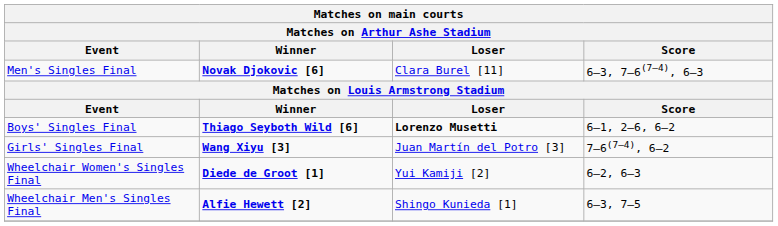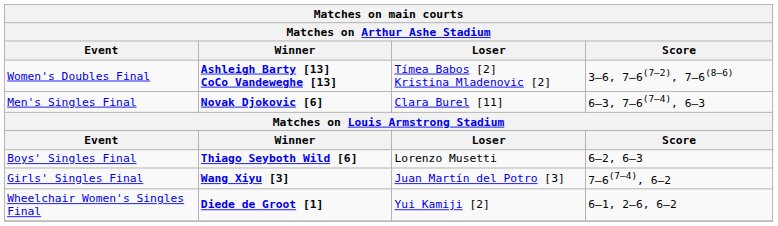 <table class="wikitable" style="margin:auto;">
 <tr>
 <th colspan="4" style="white-space:nowrap;">Matches on main courts</th>
 </tr>
 <tr>
 <th colspan="4"><strong>Matches on <a href='#'>Arthur Ashe Stadium</a></strong></th>
 </tr>
 <tr>
 <th width=250>Event</th>
 <th width=250>Winner</th>
 <th width=250>Loser</th>
 <th width=250>Score</th>
+</tr>
+<tr>
+<td><a href='#'>Women's Doubles Final</a></td>
+<td> <strong><a href='#'>Ashleigh Barty</a> [13]</strong> <br>  <strong><a href='#'>CoCo Vandeweghe</a> [13]</strong></td>
+<td> <a href='#'>Tímea Babos</a> [2] <br>  <a href='#'>Kristina Mladenovic</a> [2]</td>
+<td>3–6, 7–6<sup>(7–2)</sup>, 7–6<sup>(8–6)</sup></td>
 </tr>
 <tr>
 <td><a href='#'>Men's Singles Final</a></td>
 <td> <strong><a href='#'>Novak Djokovic</a> [6]</strong></td>
 <td> <a href='#'>Clara Burel</a> [11]</td>
 <td>6–3, 7–6<sup>(7–4)</sup>, 6–3</td>
 </tr>
 <tr>
 <th colspan="4"><strong>Matches on <a href='#'>Louis Armstrong Stadium</a></strong></th>
 </tr>
 <tr>
 <th width=250>Event</th>
 <th width=250>Winner</th>
 <th width=250>Loser</th>
 <th width=250>Score</th>
 </tr>
 <tr>
 <td><a href='#'>Boys' Singles Final</a></td>
 <td> <strong><a href='#'>Thiago Seyboth Wild</a> [6]</strong></td>
-<td><strong> Lorenzo Musetti</strong></td>
-<td>6–1, 2–6, 6–2</td>
+<td> Lorenzo Musetti</td>
+<td>6–2, 6–3</td>
 </tr>
 <tr>
 <td><a href='#'>Girls' Singles Final</a></td>
 <td> <strong><a href='#'>Wang Xiyu</a> [3]</strong></td>
 <td> <a href='#'>Juan Martín del Potro</a> [3]</td>
 <td>7–6<sup>(7–4)</sup>, 6–2</td>
 </tr>
 <tr>
 <td><a href='#'>Wheelchair Women's Singles Final</a></td>
 <td> <strong><a href='#'>Diede de Groot</a> [1]</strong></td>
 <td> <a href='#'>Yui Kamiji</a> [2]</td>
-<td>6–2, 6–3</td>
-</tr>
-<tr>
-<td><a href='#'>Wheelchair Men's Singles Final</a></td>
-<td><strong> <a href='#'>Alfie Hewett</a> [2]</strong></td>
-<td> <a href='#'>Shingo Kunieda</a> [1]</td>
-<td>6–3, 7–5</td>
+<td>6–1, 2–6, 6–2</td>
 </tr>
 <tr>
 </tr>
 </table>
